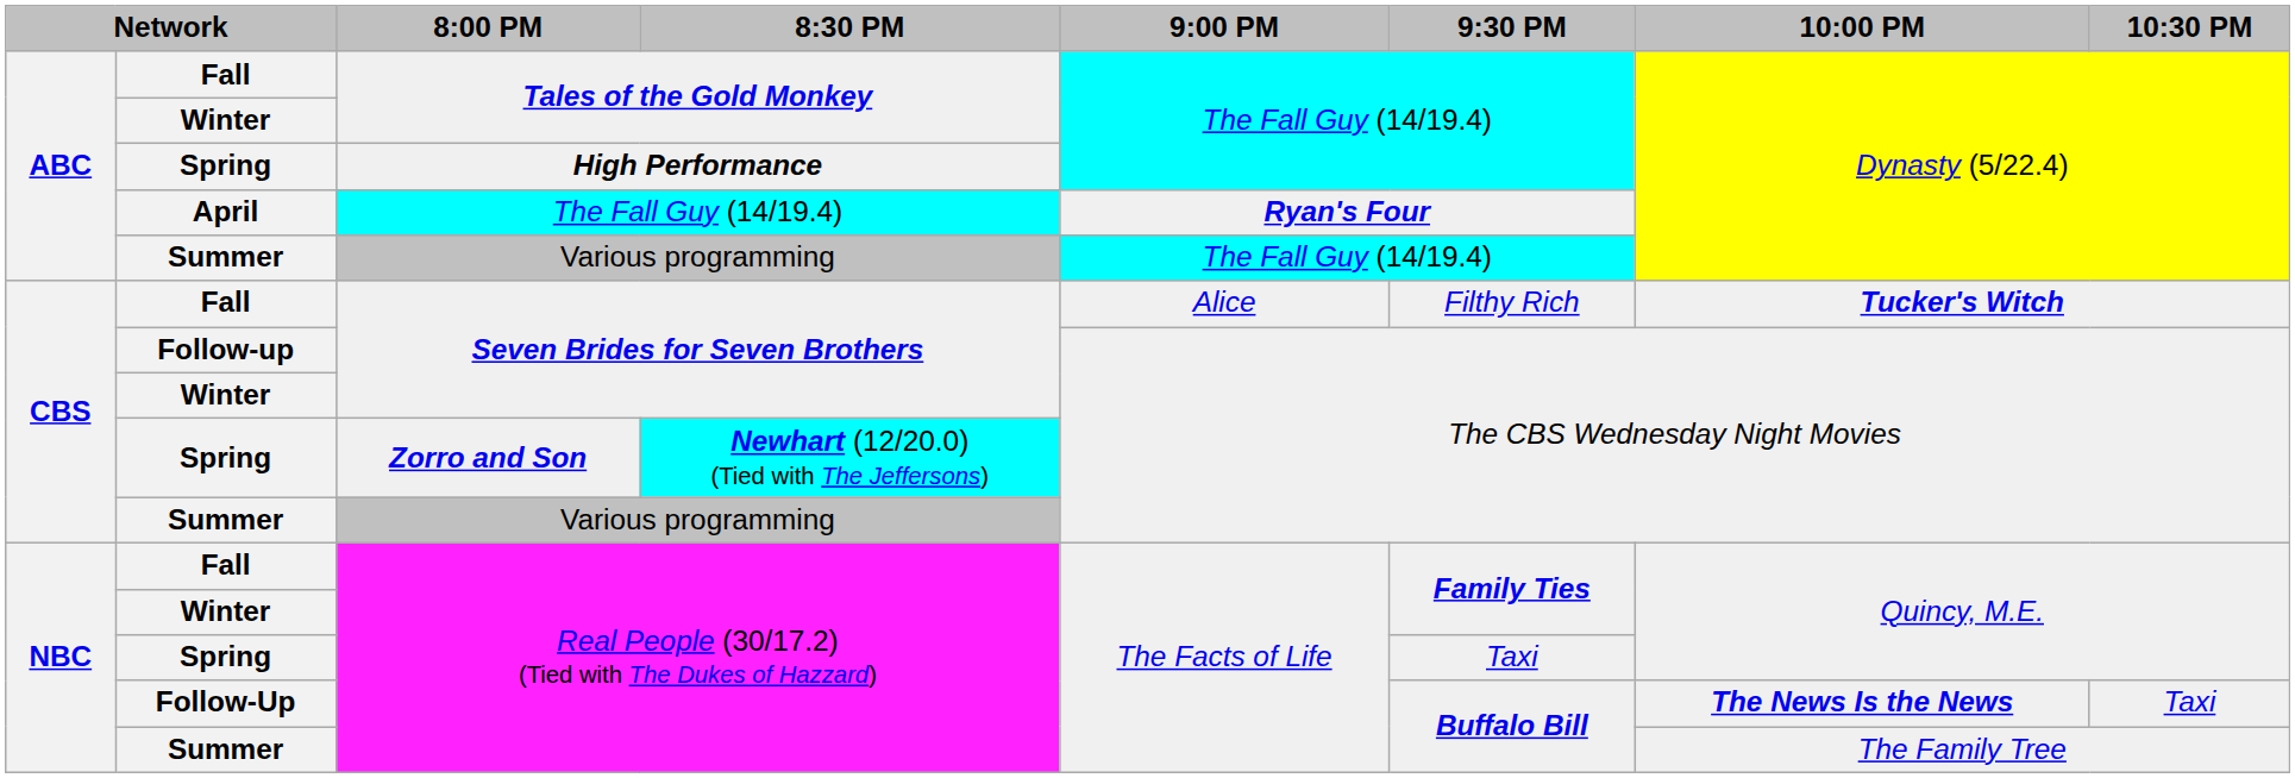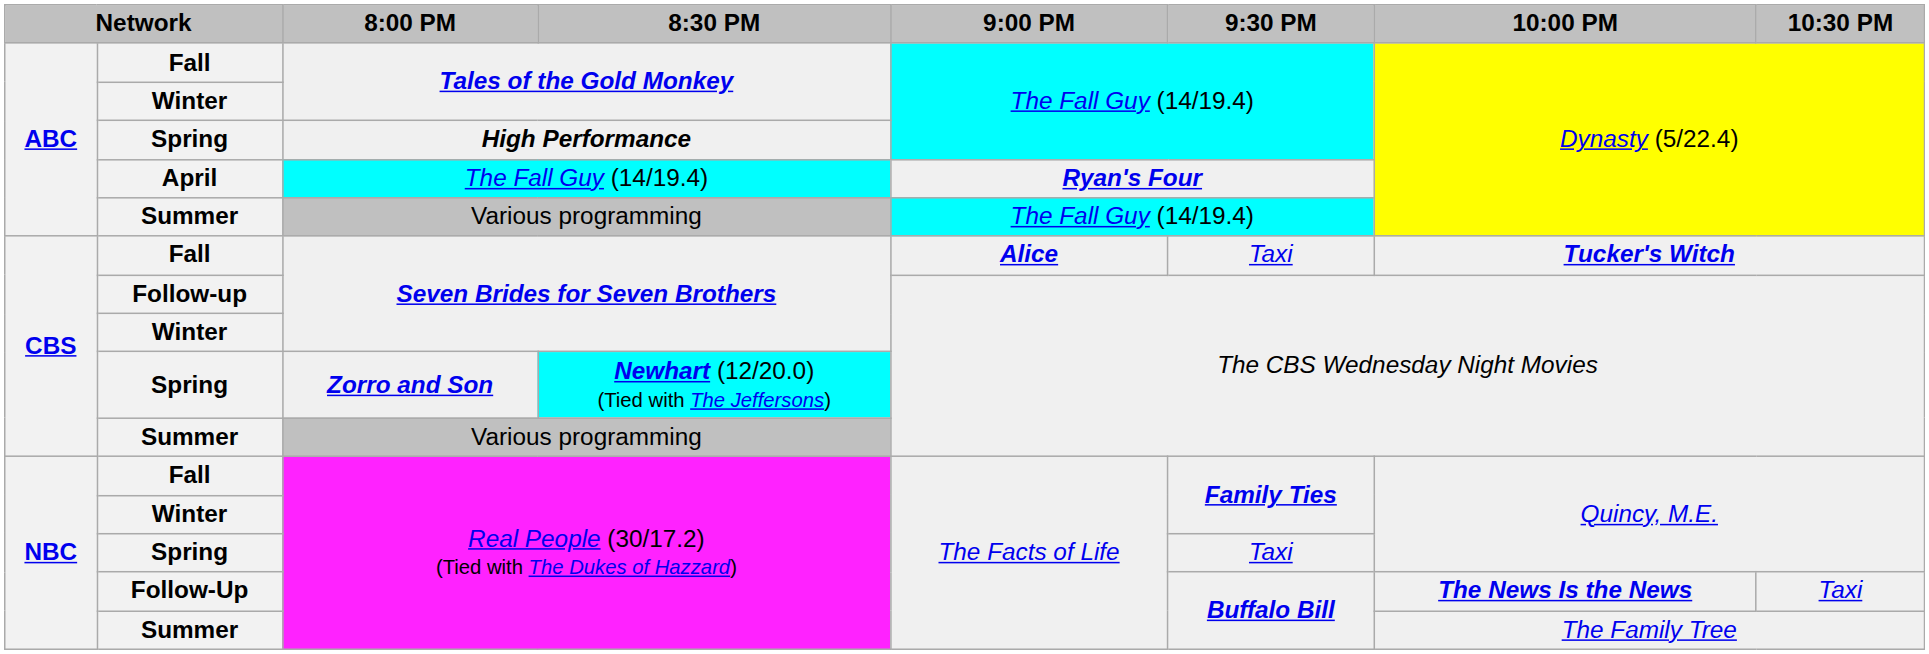 <table class="wikitable plainrowheaders" style="width:100%; margin:auto; text-align:center;">
 <tr>
 <th colspan="2" style="background-color:#C0C0C0;text-align:center">Network</th>
 <th style="background-color:#C0C0C0;text-align:center">8:00 PM</th>
 <th style="background-color:#C0C0C0;text-align:center">8:30 PM</th>
 <th style="background-color:#C0C0C0;text-align:center">9:00 PM</th>
 <th style="background-color:#C0C0C0;text-align:center">9:30 PM</th>
 <th style="background-color:#C0C0C0;text-align:center">10:00 PM</th>
 <th style="background-color:#C0C0C0;text-align:center">10:30 PM</th>
 </tr>
 <tr>
 <th bgcolor="#C0C0C0" rowspan="5"><a href='#'>ABC</a></th>
 <th>Fall</th>
 <td bgcolor="#F0F0F0" colspan="2" rowspan="2"><strong><em><a href='#'>Tales of the Gold Monkey</a></em></strong></td>
 <td bgcolor="#00FFFF" colspan="2" rowspan="3"><em><a href='#'>The Fall Guy</a></em> (14/19.4)</td>
 <td bgcolor="#FFFF00" colspan="2" rowspan="5"><em><a href='#'>Dynasty</a></em> (5/22.4)</td>
 </tr>
 <tr>
 <th>Winter</th>
 </tr>
 <tr>
 <th>Spring</th>
 <td bgcolor="#F0F0F0" colspan="2"><strong><em>High Performance</em></strong></td>
 </tr>
 <tr>
 <th>April</th>
 <td bgcolor="#00FFFF" colspan="2"><em><a href='#'>The Fall Guy</a></em> (14/19.4)</td>
 <td bgcolor="#F0F0F0" colspan="2"><strong><em><a href='#'>Ryan's Four</a></em></strong></td>
 </tr>
 <tr>
 <th>Summer</th>
 <td style="background:#C0C0C0;" colspan="2">Various programming</td>
 <td bgcolor="#00FFFF" colspan="2"><em><a href='#'>The Fall Guy</a></em> (14/19.4)</td>
 </tr>
 <tr>
 <th bgcolor="#C0C0C0" rowspan="5"><a href='#'>CBS</a></th>
 <th>Fall</th>
 <td bgcolor="#F0F0F0" rowspan="3" colspan="2"><strong><em><a href='#'>Seven Brides for Seven Brothers</a></em></strong></td>
-<td bgcolor="#F0F0F0"><em><a href='#'>Alice</a></em></td>
-<td bgcolor="#F0F0F0"><em><a href='#'>Filthy Rich</a></em></td>
+<td bgcolor="#F0F0F0"><strong><em><a href='#'>Alice</a></em></strong></td>
+<td bgcolor="#F0F0F0"><em><a href='#'>Taxi</a></em></td>
 <td bgcolor="#F0F0F0" colspan="2"><strong><em><a href='#'>Tucker's Witch</a></em></strong></td>
 </tr>
 <tr>
 <th>Follow-up</th>
 <td bgcolor="#F0F0F0" rowspan="4" colspan="4"><em>The CBS Wednesday Night Movies</em></td>
 </tr>
 <tr>
 <th>Winter</th>
 </tr>
 <tr>
 <th>Spring</th>
 <td bgcolor="#F0F0F0"><strong><em><a href='#'>Zorro and Son</a></em></strong></td>
 <td bgcolor="#00FFFF"><strong><em><a href='#'>Newhart</a></em></strong> (12/20.0)<br><small>(Tied with <em><a href='#'>The Jeffersons</a></em>)</small></td>
 </tr>
 <tr>
 <th>Summer</th>
 <td style="background:#C0C0C0;" colspan="2">Various programming</td>
 </tr>
 <tr>
 <th bgcolor="#C0C0C0" rowspan="5"><a href='#'>NBC</a></th>
 <th>Fall</th>
 <td bgcolor="#FF22FF" colspan="2" rowspan="5"><em><a href='#'>Real People</a></em> (30/17.2)<br><small>(Tied with <em><a href='#'>The Dukes of Hazzard</a></em>)</small></td>
 <td bgcolor="#F0F0F0" rowspan="5"><em><a href='#'>The Facts of Life</a></em></td>
 <td bgcolor="#F0F0F0" rowspan="2"><strong><em><a href='#'>Family Ties</a></em></strong></td>
 <td bgcolor="#F0F0F0" colspan="2" rowspan="3"><em><a href='#'>Quincy, M.E.</a></em></td>
 </tr>
 <tr>
 <th>Winter</th>
 </tr>
 <tr>
 <th>Spring</th>
 <td bgcolor="#F0F0F0"><em><a href='#'>Taxi</a></em></td>
 </tr>
 <tr>
 <th>Follow-Up</th>
 <td bgcolor="#F0F0F0" rowspan="2"><strong><em><a href='#'>Buffalo Bill</a></em></strong></td>
 <td bgcolor="#F0F0F0"><strong><em><a href='#'>The News Is the News</a></em></strong></td>
 <td bgcolor="#F0F0F0"><em><a href='#'>Taxi</a></em></td>
 </tr>
 <tr>
 <th>Summer</th>
 <td bgcolor="#F0F0F0" colspan="2"><em><a href='#'>The Family Tree</a></em></td>
 </tr>
 </table>
